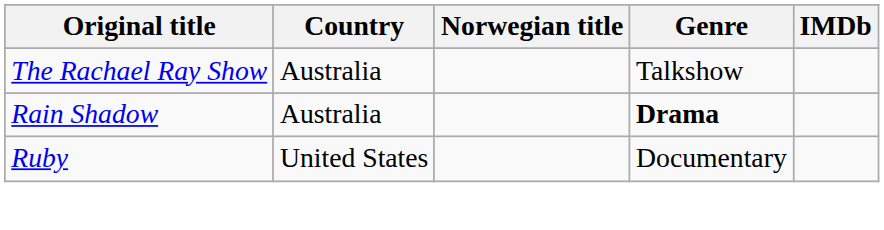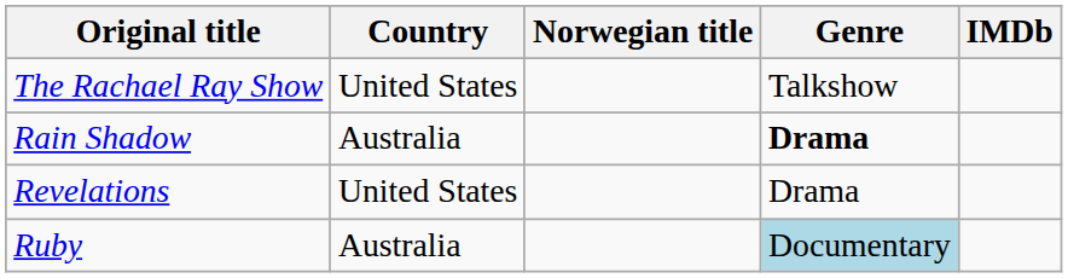 <table class="wikitable">
 <tr>
 <th>Original title</th>
 <th>Country</th>
 <th>Norwegian title</th>
 <th>Genre</th>
 <th>IMDb</th>
 </tr>
 <tr>
 <td><em><a href='#'>The Rachael Ray Show</a></em></td>
-<td>Australia</td>
+<td>United States</td>
 <td></td>
 <td>Talkshow</td>
 <td></td>
 </tr>
 <tr>
 <td><em><a href='#'>Rain Shadow</a></em></td>
 <td>Australia</td>
 <td></td>
 <td><strong>Drama</strong></td>
 <td></td>
 </tr>
 <tr>
-<td><em><a href='#'>Ruby</a></em></td>
+<td><em><a href='#'>Revelations</a></em></td>
 <td>United States</td>
 <td></td>
-<td>Documentary</td>
+<td>Drama</td>
+<td></td>
+</tr>
+<tr>
+<td><em><a href='#'>Ruby</a></em></td>
+<td>Australia</td>
+<td></td>
+<td style="background: lightblue;">Documentary</td>
 <td></td>
 </tr>
 </table>
